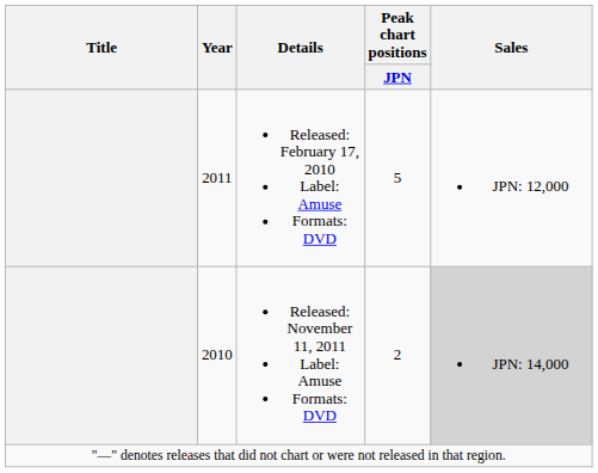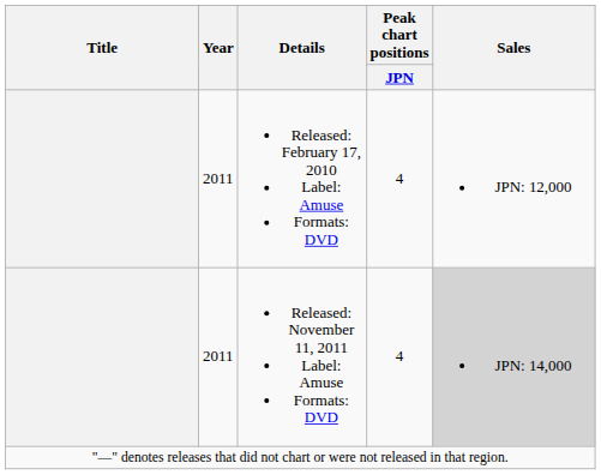 <table class="wikitable plainrowheaders" style="text-align:center;">
 <tr>
 <th rowspan="2" style="width:12em;">Title</th>
 <th rowspan="2">Year</th>
 <th rowspan="2">Details</th>
 <th colspan="1">Peak chart positions</th>
 <th rowspan="2" style="width:10em;">Sales<br></th>
 </tr>
 <tr>
 <th width="30"><a href='#'>JPN</a><br></th>
 </tr>
 <tr>
 <th scope="row"><br></th>
 <td>2011</td>
 <td><br><ul><li>Released: February 17, 2010</li><li>Label: <a href='#'>Amuse</a></li><li>Formats: <a href='#'>DVD</a></li></ul></td>
-<td>5</td>
+<td>4</td>
 <td><br><ul><li>JPN: 12,000</li></ul></td>
 </tr>
 <tr>
 <th scope="row"><br></th>
-<td>2010</td>
+<td>2011</td>
 <td><br><ul><li>Released: November 11, 2011</li><li>Label: Amuse</li><li>Formats: <a href='#'>DVD</a></li></ul></td>
-<td>2</td>
+<td>4</td>
 <td style="background: lightgrey;"><br><ul><li>JPN: 14,000</li></ul></td>
 </tr>
 <tr>
 <td colspan="6" style="font-size:90%;">"—" denotes releases that did not chart or were not released in that region.</td>
 </tr>
 </table>
